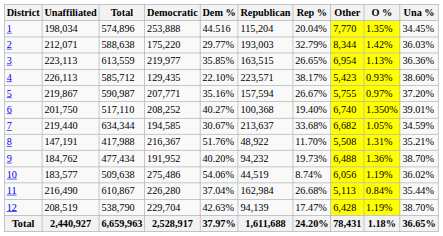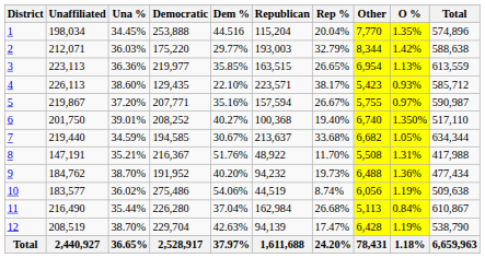 <table class="wikitable sortable">
 <tr>
 <th>District</th>
 <th>Unaffiliated</th>
-<th>Total</th>
+<th>Una %</th>
 <th>Democratic</th>
 <th>Dem %</th>
 <th>Republican</th>
 <th>Rep %</th>
 <th>Other</th>
 <th>O %</th>
-<th>Una %</th>
+<th>Total</th>
 </tr>
 <tr>
 <td><a href='#'>1</a></td>
 <td>198,034</td>
-<td>574,896</td>
+<td>34.45%</td>
 <td>253,888</td>
 <td>44.516</td>
 <td>115,204</td>
 <td>20.04%</td>
 <td style="background: yellow; color: black;">7,770</td>
 <td style="background: yellow; color: black;">1.35%</td>
-<td>34.45%</td>
+<td>574,896</td>
 </tr>
 <tr>
 <td><a href='#'>2</a></td>
 <td>212,071</td>
-<td>588,638</td>
+<td>36.03%</td>
 <td>175,220</td>
 <td>29.77%</td>
 <td>193,003</td>
 <td>32.79%</td>
 <td style="background: yellow; color: black;">8,344</td>
 <td style="background: yellow; color: black;">1.42%</td>
-<td>36.03%</td>
+<td>588,638</td>
 </tr>
 <tr>
 <td><a href='#'>3</a></td>
 <td>223,113</td>
-<td>613,559</td>
+<td>36.36%</td>
 <td>219,977</td>
 <td>35.85%</td>
 <td>163,515</td>
 <td>26.65%</td>
 <td style="background: yellow; color: black;">6,954</td>
 <td style="background: yellow; color: black;">1.13%</td>
-<td>36.36%</td>
+<td>613,559</td>
 </tr>
 <tr>
 <td><a href='#'>4</a></td>
 <td>226,113</td>
-<td>585,712</td>
+<td>38.60%</td>
 <td>129,435</td>
 <td>22.10%</td>
 <td>223,571</td>
 <td>38.17%</td>
 <td style="background: yellow; color: black;">5,423</td>
 <td style="background: yellow; color: black;">0.93%</td>
-<td>38.60%</td>
+<td>585,712</td>
 </tr>
 <tr>
 <td><a href='#'>5</a></td>
 <td>219,867</td>
-<td>590,987</td>
+<td>37.20%</td>
 <td>207,771</td>
 <td>35.16%</td>
 <td>157,594</td>
 <td>26.67%</td>
 <td style="background: yellow; color: black;">5,755</td>
 <td style="background: yellow; color: black;">0.97%</td>
-<td>37.20%</td>
+<td>590,987</td>
 </tr>
 <tr>
 <td><a href='#'>6</a></td>
 <td>201,750</td>
-<td>517,110</td>
+<td>39.01%</td>
 <td>208,252</td>
 <td>40.27%</td>
 <td>100,368</td>
 <td>19.40%</td>
 <td style="background: yellow; color: black;">6,740</td>
 <td style="background: yellow; color: black;">1.350%</td>
-<td>39.01%</td>
+<td>517,110</td>
 </tr>
 <tr>
 <td><a href='#'>7</a></td>
 <td>219,440</td>
-<td>634,344</td>
+<td>34.59%</td>
 <td>194,585</td>
 <td>30.67%</td>
 <td>213,637</td>
 <td>33.68%</td>
 <td style="background: yellow; color: black;">6,682</td>
 <td style="background: yellow; color: black;">1.05%</td>
-<td>34.59%</td>
+<td>634,344</td>
 </tr>
 <tr>
 <td><a href='#'>8</a></td>
 <td>147,191</td>
-<td>417,988</td>
+<td>35.21%</td>
 <td>216,367</td>
 <td>51.76%</td>
 <td>48,922</td>
 <td>11.70%</td>
 <td style="background: yellow; color: black;">5,508</td>
 <td style="background: yellow; color: black;">1.31%</td>
-<td>35.21%</td>
+<td>417,988</td>
 </tr>
 <tr>
 <td><a href='#'>9</a></td>
 <td>184,762</td>
-<td>477,434</td>
+<td>38.70%</td>
 <td>191,952</td>
 <td>40.20%</td>
 <td>94,232</td>
 <td>19.73%</td>
 <td style="background: yellow; color: black;">6,488</td>
 <td style="background: yellow; color: black;">1.36%</td>
-<td>38.70%</td>
+<td>477,434</td>
 </tr>
 <tr>
 <td><a href='#'>10</a></td>
 <td>183,577</td>
-<td>509,638</td>
+<td>36.02%</td>
 <td>275,486</td>
 <td>54.06%</td>
 <td>44,519</td>
 <td>8.74%</td>
 <td style="background: yellow; color: black;">6,056</td>
 <td style="background: yellow; color: black;">1.19%</td>
-<td>36.02%</td>
+<td>509,638</td>
 </tr>
 <tr>
 <td><a href='#'>11</a></td>
 <td>216,490</td>
-<td>610,867</td>
+<td>35.44%</td>
 <td>226,280</td>
 <td>37.04%</td>
 <td>162,984</td>
 <td>26.68%</td>
 <td style="background: yellow; color: black;">5,113</td>
 <td style="background: yellow; color: black;">0.84%</td>
-<td>35.44%</td>
+<td>610,867</td>
 </tr>
 <tr>
 <td><a href='#'>12</a></td>
 <td>208,519</td>
-<td>538,790</td>
+<td>38.70%</td>
 <td>229,704</td>
 <td>42.63%</td>
 <td>94,139</td>
 <td>17.47%</td>
 <td style="background: yellow; color: black;">6,428</td>
 <td style="background: yellow; color: black;">1.19%</td>
-<td>38.70%</td>
+<td>538,790</td>
 </tr>
 <tr>
 <th>Total</th>
 <th>2,440,927</th>
-<th>6,659,963</th>
+<th>36.65%</th>
 <th>2,528,917</th>
 <th>37.97%</th>
 <th>1,611,688</th>
 <th>24.20%</th>
 <th>78,431</th>
 <th>1.18%</th>
-<th>36.65%</th>
+<th>6,659,963</th>
 </tr>
 </table>
